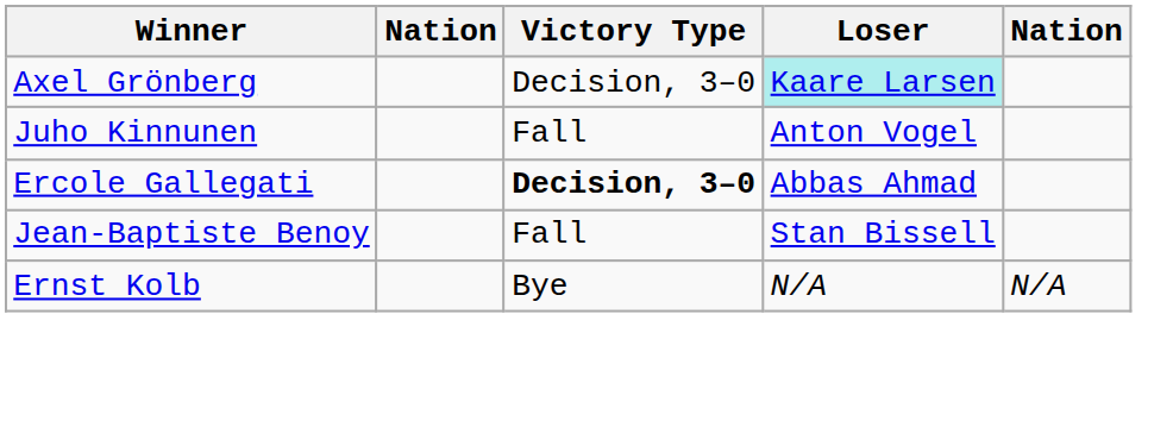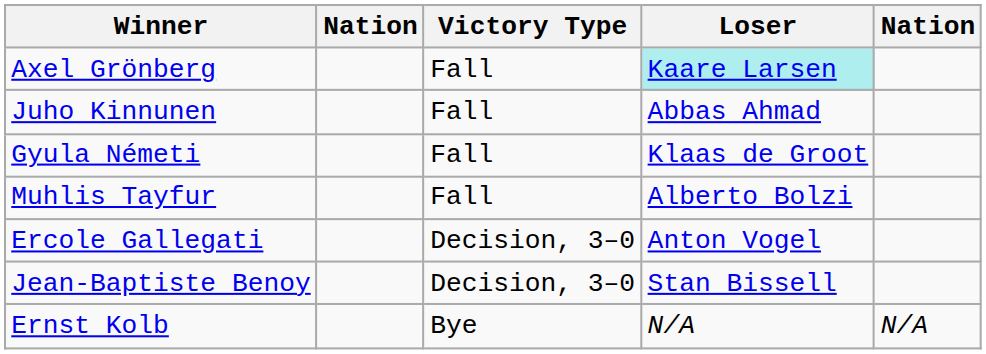 <table class="wikitable sortable" style="text-align:left;">
 <tr>
 <th>Winner</th>
 <th>Nation</th>
 <th>Victory Type</th>
 <th>Loser</th>
 <th>Nation</th>
 </tr>
 <tr>
 <td><a href='#'>Axel Grönberg</a></td>
 <td></td>
-<td>Decision, 3–0</td>
+<td>Fall</td>
 <td style="background: paleturquoise;"><a href='#'>Kaare Larsen</a></td>
 <td></td>
 </tr>
 <tr>
 <td><a href='#'>Juho Kinnunen</a></td>
 <td></td>
 <td>Fall</td>
-<td><a href='#'>Anton Vogel</a></td>
+<td><a href='#'>Abbas Ahmad</a></td>
+<td></td>
+</tr>
+<tr>
+<td><a href='#'>Gyula Németi</a></td>
+<td></td>
+<td>Fall</td>
+<td><a href='#'>Klaas de Groot</a></td>
+<td></td>
+</tr>
+<tr>
+<td><a href='#'>Muhlis Tayfur</a></td>
+<td></td>
+<td>Fall</td>
+<td><a href='#'>Alberto Bolzi</a></td>
 <td></td>
 </tr>
 <tr>
 <td><a href='#'>Ercole Gallegati</a></td>
 <td></td>
-<td><strong>Decision, 3–0</strong></td>
-<td><a href='#'>Abbas Ahmad</a></td>
+<td>Decision, 3–0</td>
+<td><a href='#'>Anton Vogel</a></td>
 <td></td>
 </tr>
 <tr>
 <td><a href='#'>Jean-Baptiste Benoy</a></td>
 <td></td>
-<td>Fall</td>
+<td>Decision, 3–0</td>
 <td><a href='#'>Stan Bissell</a></td>
 <td></td>
 </tr>
 <tr>
 <td><a href='#'>Ernst Kolb</a></td>
 <td></td>
 <td>Bye</td>
 <td><em>N/A</em></td>
 <td><em>N/A</em></td>
 </tr>
 </table>
